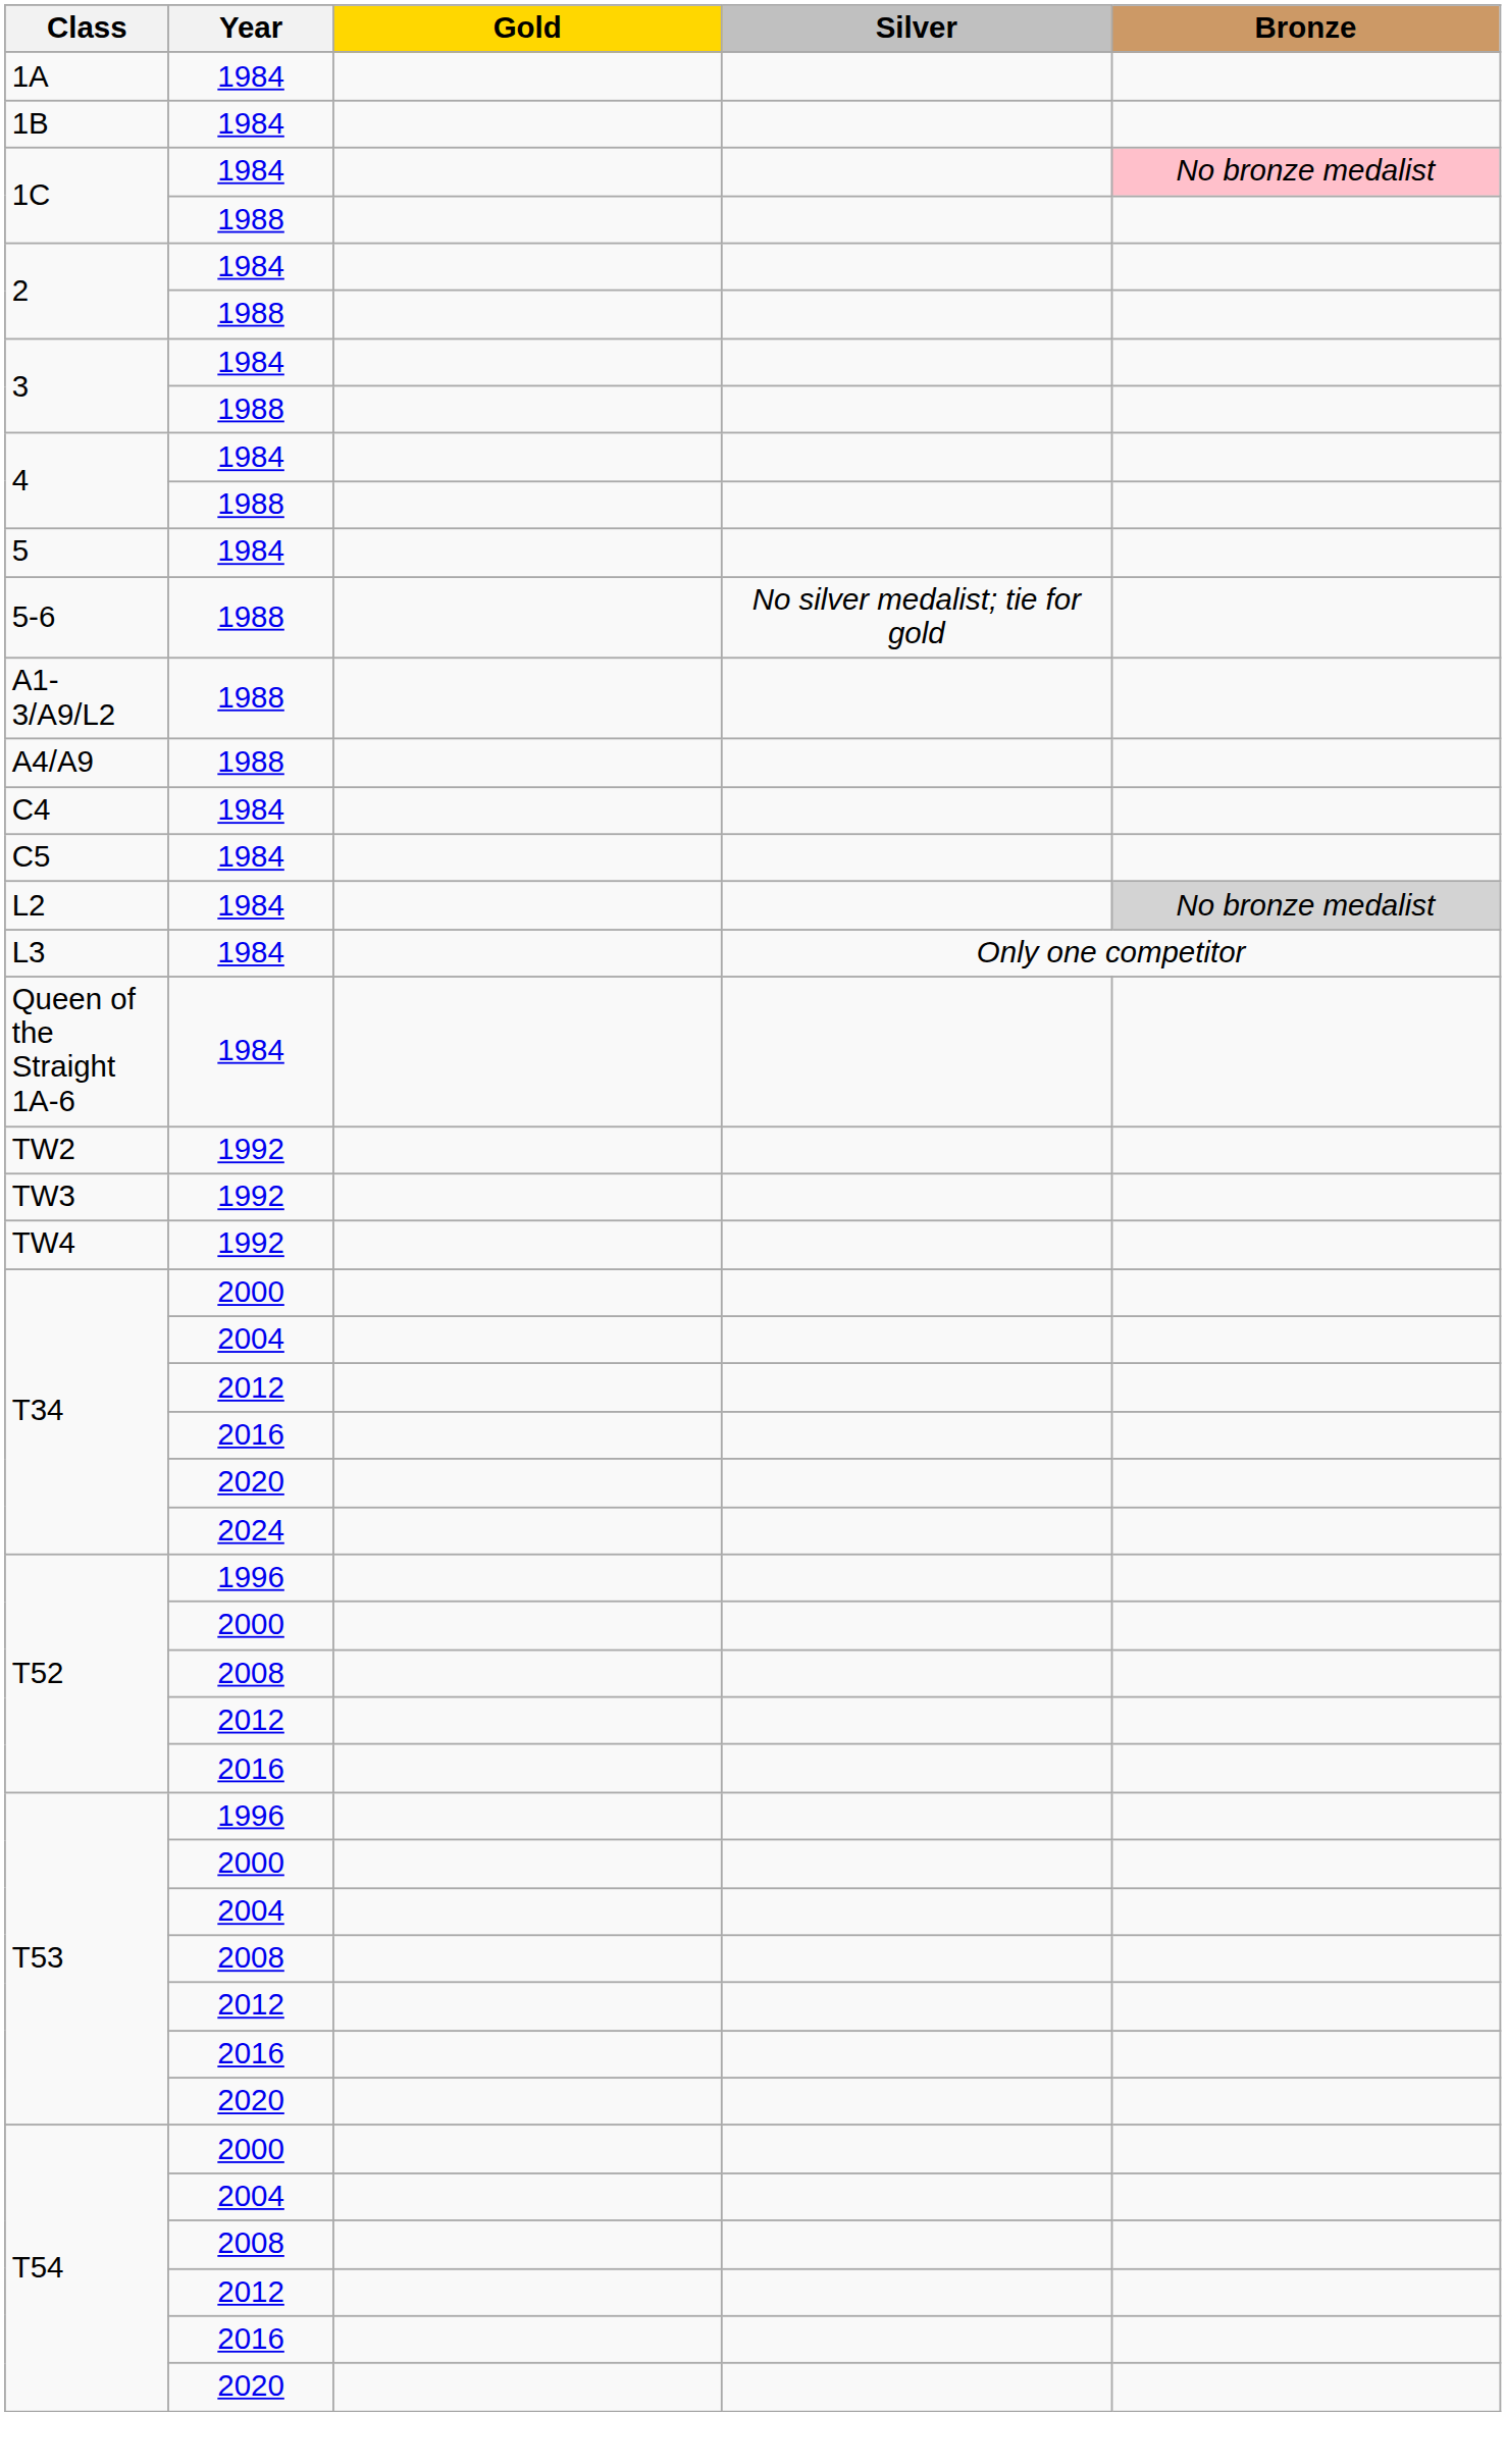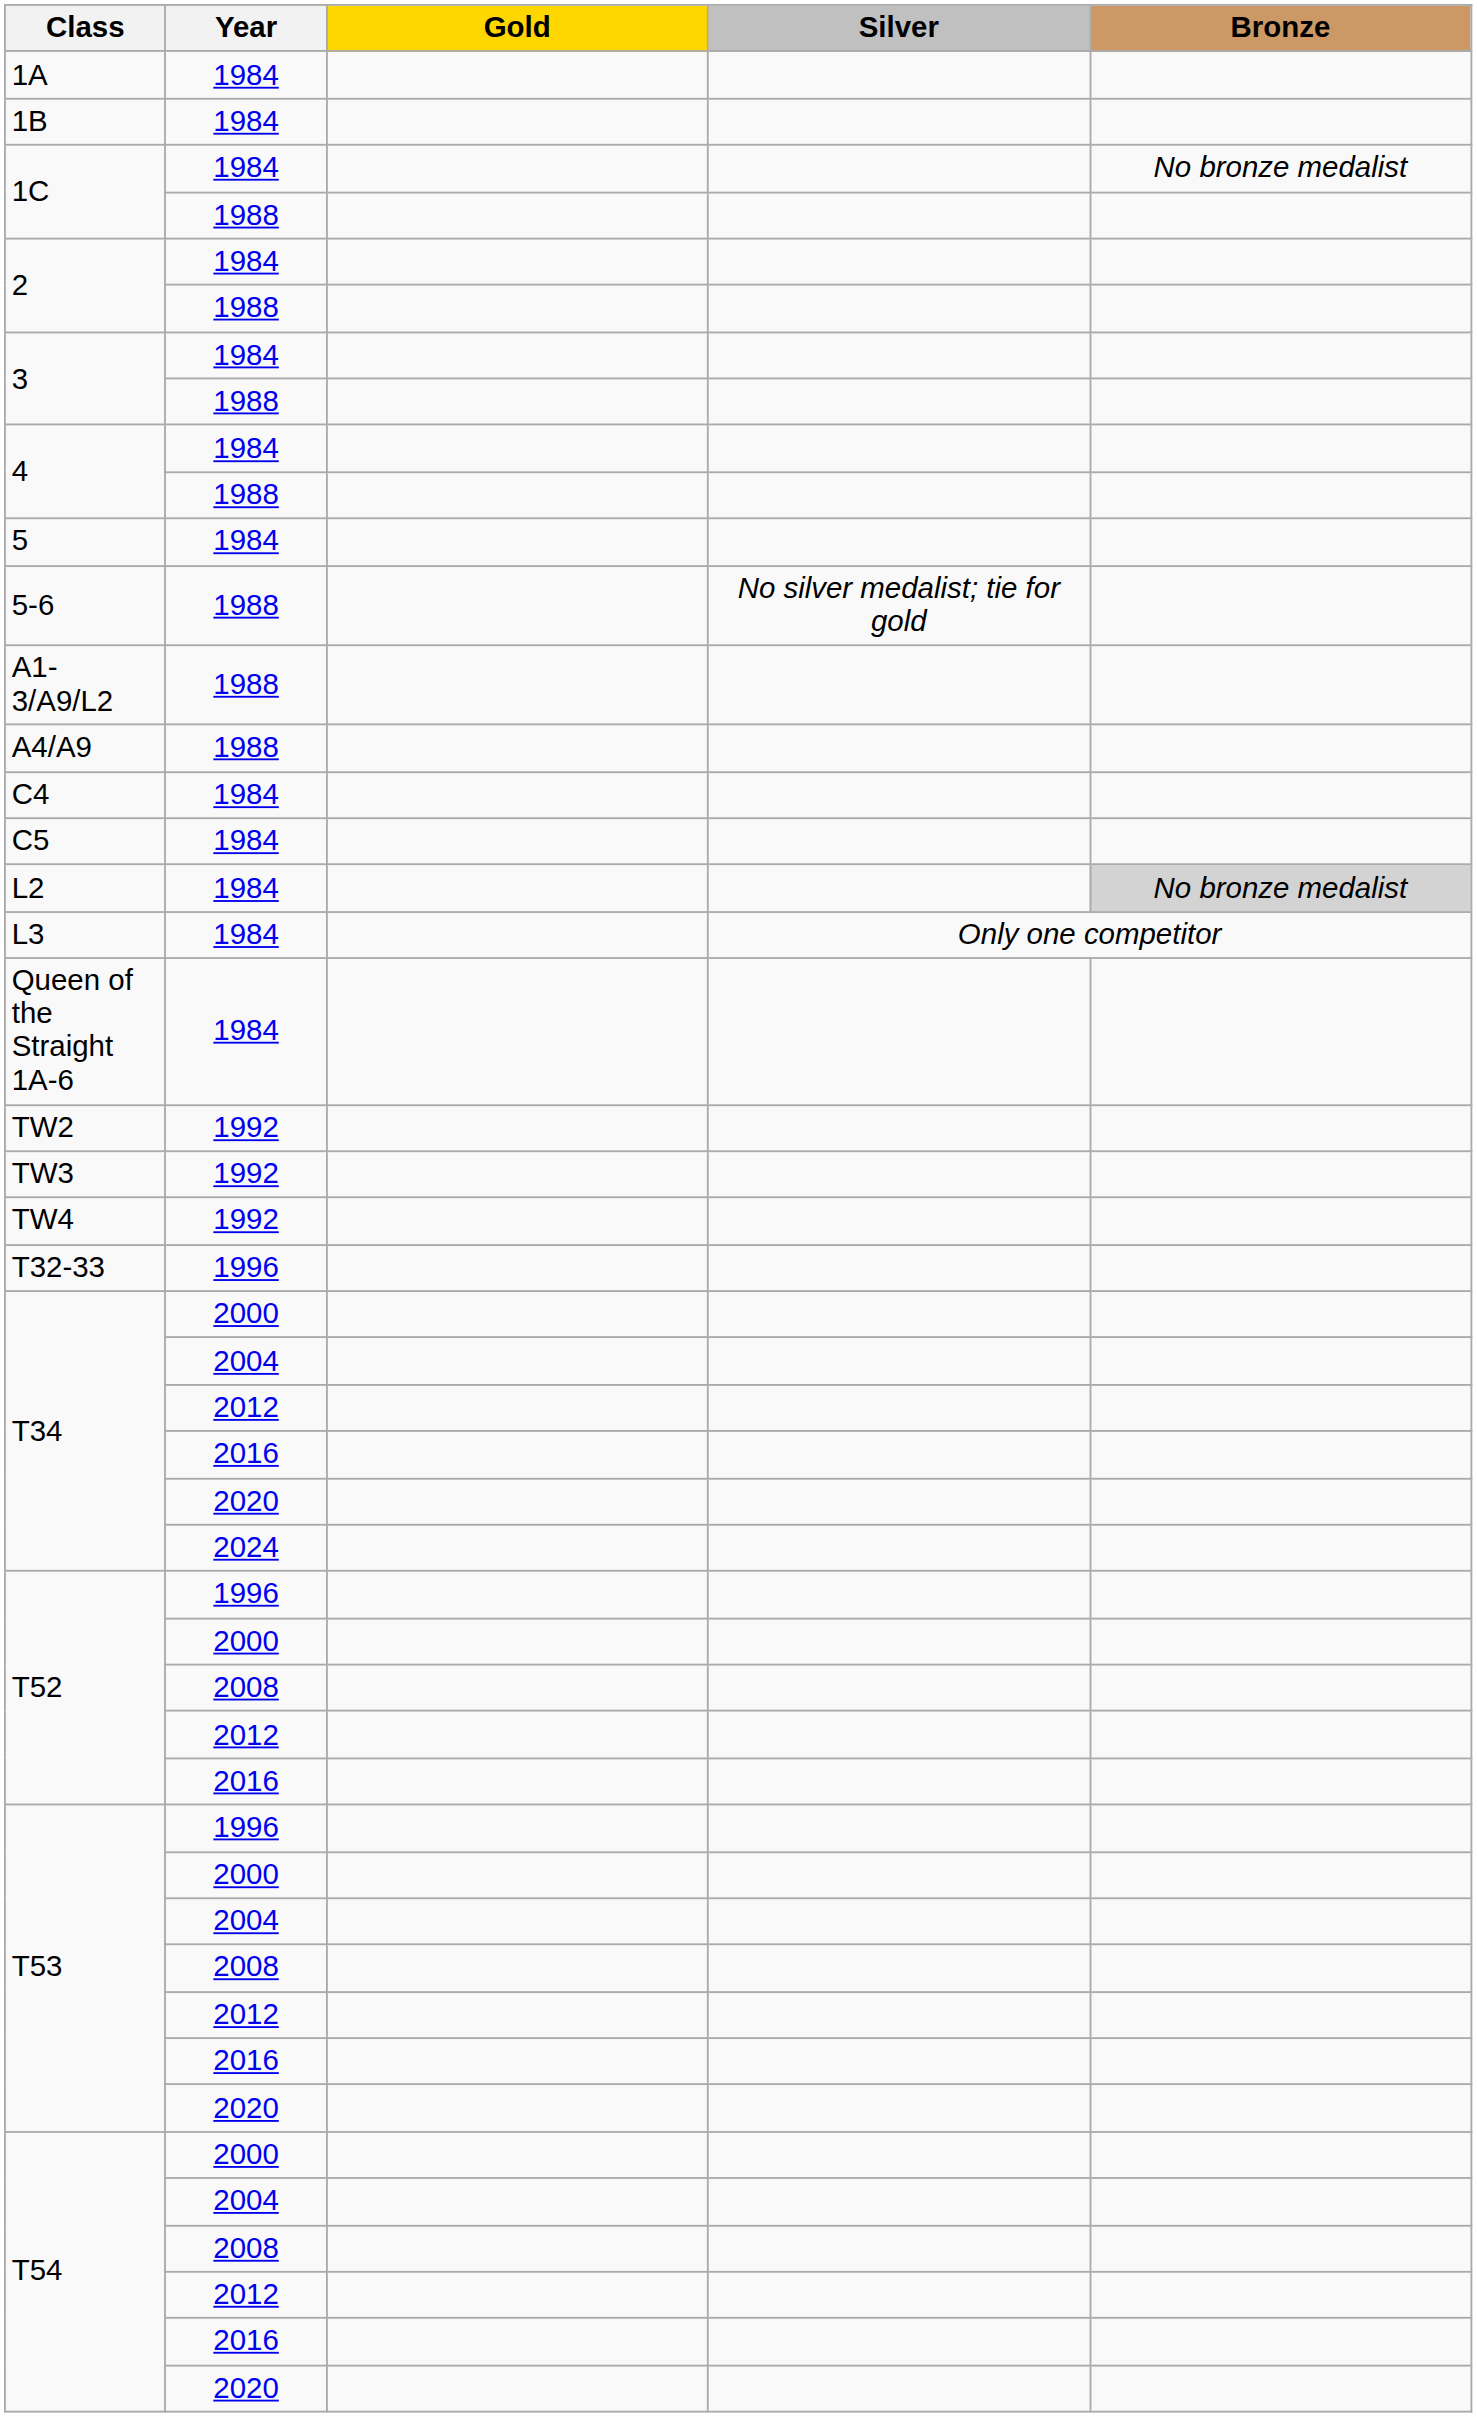 <table class="wikitable">
 <tr>
 <th width=80>Class</th>
 <th width=80>Year</th>
 <td align=center width=200 bgcolor=gold><strong>Gold</strong></td>
 <td align=center width=200 bgcolor=silver><strong>Silver</strong></td>
 <td align=center width=200 bgcolor=cc9966><strong>Bronze</strong></td>
 </tr>
 <tr>
 <td>1A</td>
 <td align=center><a href='#'>1984</a></td>
 <td></td>
 <td></td>
 <td></td>
 </tr>
 <tr>
 <td>1B</td>
 <td align=center><a href='#'>1984</a></td>
 <td></td>
 <td></td>
 <td></td>
 </tr>
 <tr>
 <td rowspan=2>1C</td>
 <td align=center><a href='#'>1984</a></td>
 <td></td>
 <td></td>
-<td align="center" style="background: pink;"><em>No bronze medalist</em></td>
+<td align="center"><em>No bronze medalist</em></td>
 </tr>
 <tr>
 <td align=center><a href='#'>1988</a></td>
 <td></td>
 <td></td>
 <td></td>
 </tr>
 <tr>
 <td rowspan=2>2</td>
 <td align=center><a href='#'>1984</a></td>
 <td></td>
 <td></td>
 <td></td>
 </tr>
 <tr>
 <td align=center><a href='#'>1988</a></td>
 <td></td>
 <td></td>
 <td></td>
 </tr>
 <tr>
 <td rowspan=2>3</td>
 <td align=center><a href='#'>1984</a></td>
 <td></td>
 <td></td>
 <td></td>
 </tr>
 <tr>
 <td align=center><a href='#'>1988</a></td>
 <td></td>
 <td></td>
 <td></td>
 </tr>
 <tr>
 <td rowspan=2>4</td>
 <td align=center><a href='#'>1984</a></td>
 <td></td>
 <td></td>
 <td></td>
 </tr>
 <tr>
 <td align=center><a href='#'>1988</a></td>
 <td></td>
 <td></td>
 <td></td>
 </tr>
 <tr>
 <td>5</td>
 <td align=center><a href='#'>1984</a></td>
 <td></td>
 <td></td>
 <td></td>
 </tr>
 <tr>
 <td>5-6</td>
 <td align=center><a href='#'>1988</a></td>
 <td><br> </td>
 <td align="center"><em>No silver medalist; tie for gold</em></td>
 <td></td>
 </tr>
 <tr>
 <td>A1-3/A9/L2</td>
 <td align=center><a href='#'>1988</a></td>
 <td></td>
 <td></td>
 <td></td>
 </tr>
 <tr>
 <td>A4/A9</td>
 <td align=center><a href='#'>1988</a></td>
 <td></td>
 <td></td>
 <td></td>
 </tr>
 <tr>
 <td>C4</td>
 <td align=center><a href='#'>1984</a></td>
 <td></td>
 <td></td>
 <td></td>
 </tr>
 <tr>
 <td>C5</td>
 <td align=center><a href='#'>1984</a></td>
 <td></td>
 <td></td>
 <td></td>
 </tr>
 <tr>
 <td>L2</td>
 <td align=center><a href='#'>1984</a></td>
 <td></td>
 <td></td>
 <td align="center" style="background: lightgrey;"><em>No bronze medalist</em></td>
 </tr>
 <tr>
 <td>L3</td>
 <td align=center><a href='#'>1984</a></td>
 <td></td>
 <td colspan="2" align="center"><em>Only one competitor</em></td>
 </tr>
 <tr>
 <td>Queen of the Straight 1A-6</td>
 <td align=center><a href='#'>1984</a></td>
 <td></td>
 <td></td>
 <td></td>
 </tr>
 <tr>
 <td>TW2</td>
 <td align=center><a href='#'>1992</a></td>
 <td></td>
 <td></td>
 <td></td>
 </tr>
 <tr>
 <td>TW3</td>
 <td align=center><a href='#'>1992</a></td>
 <td></td>
 <td></td>
 <td></td>
 </tr>
 <tr>
 <td>TW4</td>
 <td align=center><a href='#'>1992</a></td>
+<td></td>
+<td></td>
+<td></td>
+</tr>
+<tr>
+<td>T32-33</td>
+<td align=center><a href='#'>1996</a></td>
 <td></td>
 <td></td>
 <td></td>
 </tr>
 <tr>
 <td rowspan=6>T34</td>
 <td align=center><a href='#'>2000</a></td>
 <td></td>
 <td></td>
 <td></td>
 </tr>
 <tr>
 <td align=center><a href='#'>2004</a></td>
 <td></td>
 <td></td>
 <td></td>
 </tr>
 <tr>
 <td align=center><a href='#'>2012</a></td>
 <td></td>
 <td></td>
 <td></td>
 </tr>
 <tr>
 <td align=center><a href='#'>2016</a></td>
 <td></td>
 <td></td>
 <td></td>
 </tr>
 <tr>
 <td align=center><a href='#'>2020</a></td>
 <td></td>
 <td></td>
 <td></td>
 </tr>
 <tr>
 <td align=center><a href='#'>2024</a></td>
 <td></td>
 <td></td>
 <td></td>
 </tr>
 <tr>
 <td rowspan=5>T52</td>
 <td align=center><a href='#'>1996</a></td>
 <td></td>
 <td></td>
 <td></td>
 </tr>
 <tr>
 <td align=center><a href='#'>2000</a></td>
 <td></td>
 <td></td>
 <td></td>
 </tr>
 <tr>
 <td align=center><a href='#'>2008</a></td>
 <td></td>
 <td></td>
 <td></td>
 </tr>
 <tr>
 <td align=center><a href='#'>2012</a></td>
 <td></td>
 <td></td>
 <td></td>
 </tr>
 <tr>
 <td align=center><a href='#'>2016</a></td>
 <td></td>
 <td></td>
 <td></td>
 </tr>
 <tr>
 <td rowspan=7>T53</td>
 <td align=center><a href='#'>1996</a></td>
 <td></td>
 <td></td>
 <td></td>
 </tr>
 <tr>
 <td align=center><a href='#'>2000</a></td>
 <td></td>
 <td></td>
 <td></td>
 </tr>
 <tr>
 <td align=center><a href='#'>2004</a></td>
 <td></td>
 <td></td>
 <td></td>
 </tr>
 <tr>
 <td align=center><a href='#'>2008</a></td>
 <td></td>
 <td></td>
 <td></td>
 </tr>
 <tr>
 <td align=center><a href='#'>2012</a></td>
 <td></td>
 <td></td>
 <td></td>
 </tr>
 <tr>
 <td align=center><a href='#'>2016</a></td>
 <td></td>
 <td></td>
 <td></td>
 </tr>
 <tr>
 <td align=center><a href='#'>2020</a></td>
 <td></td>
 <td></td>
 <td></td>
 </tr>
 <tr>
 <td rowspan=6>T54</td>
 <td align=center><a href='#'>2000</a></td>
 <td></td>
 <td></td>
 <td></td>
 </tr>
 <tr>
 <td align=center><a href='#'>2004</a></td>
 <td></td>
 <td></td>
 <td></td>
 </tr>
 <tr>
 <td align=center><a href='#'>2008</a></td>
 <td></td>
 <td></td>
 <td></td>
 </tr>
 <tr>
 <td align=center><a href='#'>2012</a></td>
 <td></td>
 <td></td>
 <td></td>
 </tr>
 <tr>
 <td align=center><a href='#'>2016</a></td>
 <td></td>
 <td></td>
 <td></td>
 </tr>
 <tr>
 <td align=center><a href='#'>2020</a></td>
 <td></td>
 <td></td>
 <td></td>
 </tr>
 </table>
